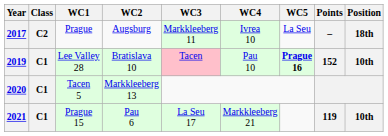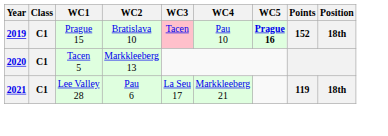 <table class="wikitable" style="font-size: 90%; text-align: center">
 <tr>
 <th>Year</th>
 <th>Class</th>
 <th>WC1</th>
 <th>WC2</th>
 <th>WC3</th>
 <th>WC4</th>
 <th>WC5</th>
 <th>Points</th>
 <th>Position</th>
 </tr>
 <tr>
-<th><a href='#'>2017</a></th>
-<th>C2</th>
-<td><a href='#'>Prague</a> <br> </td>
-<td><a href='#'>Augsburg</a> <br> </td>
-<td style="background:#DFFFDF;"><a href='#'>Markkleeberg</a><br>11</td>
-<td style="background:#DFFFDF;"><a href='#'>Ivrea</a> <br>10</td>
-<td><a href='#'>La Seu</a> <br> </td>
-<th>–</th>
-<th>18th</th>
-</tr>
-<tr>
 <th><a href='#'>2019</a></th>
 <th>C1</th>
-<td style="background:#DFFFDF;"><a href='#'>Lee Valley</a> <br>28</td>
+<td style="background:#DFFFDF;"><a href='#'>Prague</a> <br>15</td>
 <td style="background:#DFFFDF;"><a href='#'>Bratislava</a> <br>10</td>
 <td style="background: pink;"><a href='#'>Tacen</a> <br> </td>
 <td style="background:#DFFFDF;"><a href='#'>Pau</a> <br>10</td>
 <td style="background:#DFFFDF;"><strong><a href='#'>Prague</a> <br>16</strong></td>
 <th>152</th>
-<th>10th</th>
+<th>18th</th>
 </tr>
 <tr>
 <th><a href='#'>2020</a></th>
 <th>C1</th>
 <td style="background:#DFFFDF;"><a href='#'>Tacen</a> <br>5</td>
 <td style="background:#DFFFDF;"><a href='#'>Markkleeberg</a><br>13</td>
 <td colspan=3></td>
 <th colspan=2><strong></strong></th>
 </tr>
 <tr>
 <th><a href='#'>2021</a></th>
 <th>C1</th>
-<td style="background:#DFFFDF;"><a href='#'>Prague</a> <br>15</td>
+<td style="background:#DFFFDF;"><a href='#'>Lee Valley</a> <br>28</td>
 <td style="background:#DFFFDF;"><a href='#'>Pau</a> <br>6</td>
 <td style="background:#DFFFDF;"><a href='#'>La Seu</a> <br>17</td>
 <td style="background:#DFFFDF;"><a href='#'>Markkleeberg</a><br>21</td>
 <td></td>
 <th>119</th>
-<th>10th</th>
+<th>18th</th>
 </tr>
 </table>
